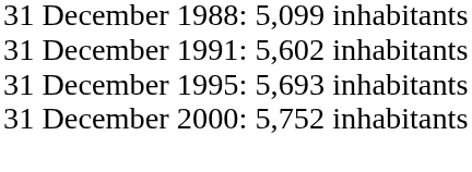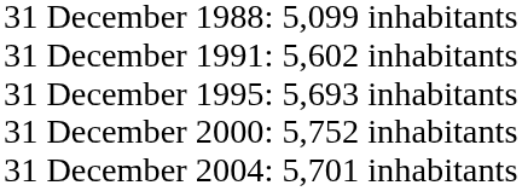 <table cellpadding="0" cellspacing="0">
 <tr>
 <td>31 December 1988</td>
 <td>: 5,099 inhabitants</td>
 </tr>
 <tr>
 <td>31 December 1991</td>
 <td>: 5,602 inhabitants</td>
 </tr>
 <tr>
 <td>31 December 1995</td>
 <td>: 5,693 inhabitants</td>
 </tr>
 <tr>
 <td>31 December 2000</td>
 <td>: 5,752 inhabitants</td>
 </tr>
+<tr>
+<td>31 December 2004</td>
+<td>: 5,701 inhabitants</td>
+</tr>
 </table>
